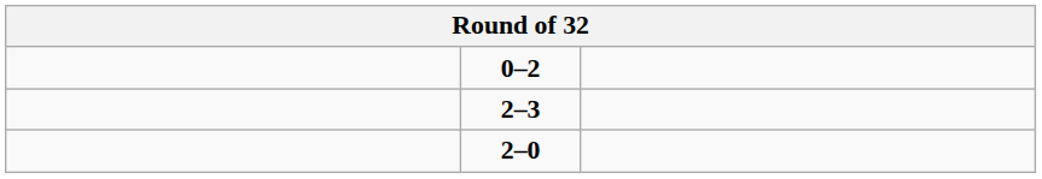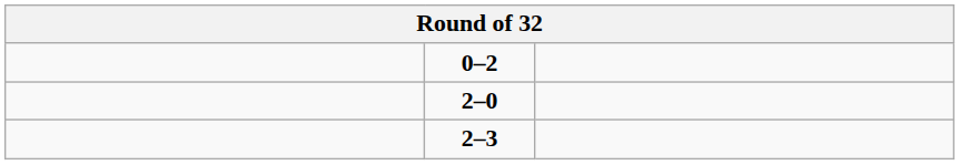 <table class="wikitable" style="text-align: center;">
 <tr>
 <th colspan=3>Round of 32</th>
 </tr>
 <tr>
 <td align=left width="270"></td>
 <td align=center width="65"><strong>0–2</strong></td>
 <td align=left width="270"><strong></strong></td>
 </tr>
 <tr>
+<td align=left><strong></strong></td>
+<td align=center><strong>2–0</strong></td>
+<td align=left></td>
+</tr>
+<tr>
 <td align=left></td>
 <td align=center><strong>2–3</strong></td>
 <td align=left><strong></strong></td>
 </tr>
-<tr>
-<td align=left><strong></strong></td>
-<td align=center><strong>2–0</strong></td>
-<td align=left></td>
-</tr>
 </table>
